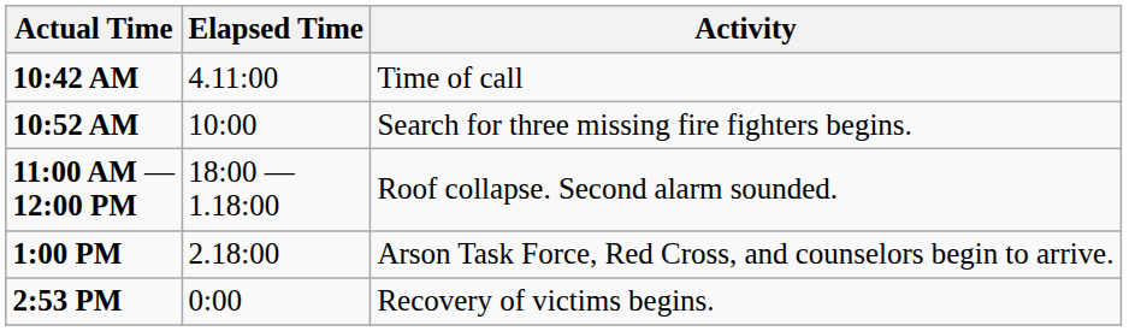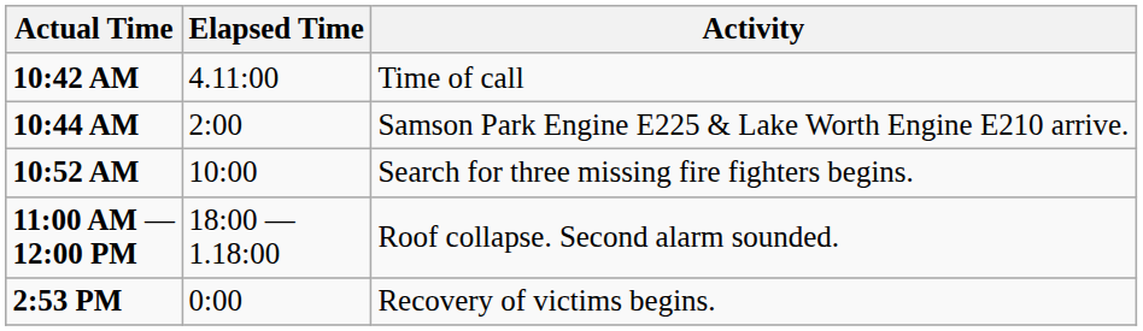 <table class="wikitable">
 <tr>
 <th>Actual Time</th>
 <th>Elapsed Time</th>
 <th>Activity</th>
 </tr>
 <tr>
 <td><strong>10:42 AM</strong></td>
 <td>4.11:00</td>
 <td>Time of call</td>
 </tr>
 <tr>
+<td><strong>10:44 AM</strong></td>
+<td>2:00</td>
+<td>Samson Park Engine E225 & Lake Worth Engine E210 arrive.</td>
+</tr>
+<tr>
 <td><strong>10:52 AM</strong></td>
 <td>10:00</td>
 <td>Search for three missing fire fighters begins.</td>
 </tr>
 <tr>
 <td><strong>11:00 AM</strong> — <br><strong>12:00 PM</strong></td>
 <td>18:00 — <br>1.18:00</td>
 <td>Roof collapse. Second alarm sounded.</td>
 </tr>
 <tr>
-<td><strong>1:00 PM</strong></td>
-<td>2.18:00</td>
-<td>Arson Task Force, Red Cross, and counselors begin to arrive.</td>
-</tr>
-<tr>
 <td><strong>2:53 PM</strong></td>
 <td>0:00</td>
 <td>Recovery of victims begins.</td>
 </tr>
 </table>
